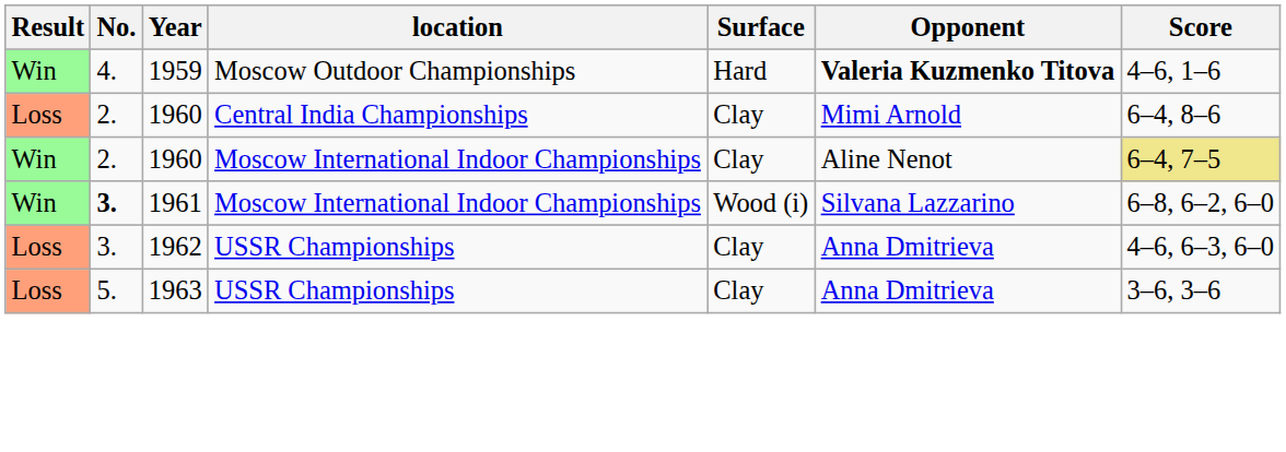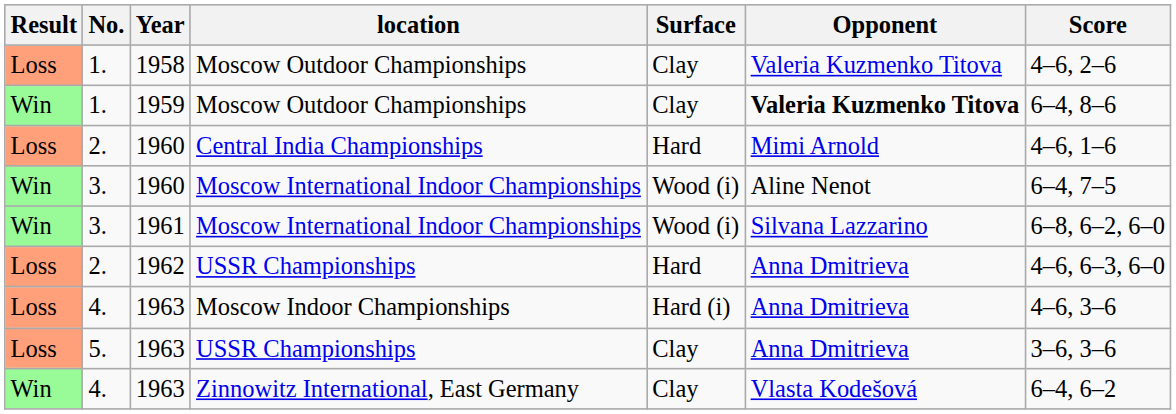 <table class="sortable wikitable" style="font-size:95%">
 <tr>
 <th>Result</th>
 <th>No.</th>
 <th>Year</th>
 <th>location</th>
 <th>Surface</th>
 <th>Opponent</th>
 <th>Score</th>
 </tr>
 <tr>
+<td style="background:#ffa07a;">Loss</td>
+<td>1.</td>
+<td>1958</td>
+<td>Moscow Outdoor Championships</td>
+<td>Clay</td>
+<td> <a href='#'>Valeria Kuzmenko Titova</a></td>
+<td>4–6, 2–6</td>
+</tr>
+<tr>
 <td style="background:#98fb98;">Win</td>
-<td>4.</td>
+<td>1.</td>
 <td>1959</td>
 <td>Moscow Outdoor Championships</td>
-<td>Hard</td>
+<td>Clay</td>
 <td><strong> Valeria Kuzmenko Titova</strong></td>
-<td>4–6, 1–6</td>
+<td>6–4, 8–6</td>
 </tr>
 <tr>
 <td style="background:#ffa07a;">Loss</td>
 <td>2.</td>
 <td>1960</td>
 <td><a href='#'>Central India Championships</a></td>
-<td>Clay</td>
+<td>Hard</td>
 <td> <a href='#'>Mimi Arnold</a></td>
-<td>6–4, 8–6</td>
+<td>4–6, 1–6</td>
 </tr>
 <tr>
 <td style="background:#98fb98;">Win</td>
-<td>2.</td>
+<td>3.</td>
 <td>1960</td>
 <td><a href='#'>Moscow International Indoor Championships</a></td>
-<td>Clay</td>
+<td>Wood (i)</td>
 <td> Aline Nenot</td>
-<td style="background: khaki;">6–4, 7–5</td>
+<td>6–4, 7–5</td>
 </tr>
 <tr>
 <td style="background:#98fb98;">Win</td>
-<td><strong>3.</strong></td>
+<td>3.</td>
 <td>1961</td>
 <td><a href='#'>Moscow International Indoor Championships</a></td>
 <td>Wood (i)</td>
 <td> <a href='#'>Silvana Lazzarino</a></td>
 <td>6–8, 6–2, 6–0</td>
 </tr>
 <tr>
 <td style="background:#ffa07a;">Loss</td>
-<td>3.</td>
+<td>2.</td>
 <td>1962</td>
 <td><a href='#'>USSR Championships</a></td>
-<td>Clay</td>
+<td>Hard</td>
 <td> <a href='#'>Anna Dmitrieva</a></td>
 <td>4–6, 6–3, 6–0</td>
+</tr>
+<tr>
+<td style="background:#ffa07a;">Loss</td>
+<td>4.</td>
+<td>1963</td>
+<td>Moscow Indoor Championships</td>
+<td>Hard (i)</td>
+<td> <a href='#'>Anna Dmitrieva</a></td>
+<td>4–6, 3–6</td>
 </tr>
 <tr>
 <td style="background:#ffa07a;">Loss</td>
 <td>5.</td>
 <td>1963</td>
 <td><a href='#'>USSR Championships</a></td>
 <td>Clay</td>
 <td> <a href='#'>Anna Dmitrieva</a></td>
 <td>3–6, 3–6</td>
 </tr>
+<tr>
+<td style="background:#98fb98;">Win</td>
+<td>4.</td>
+<td>1963</td>
+<td><a href='#'>Zinnowitz International</a>, East Germany</td>
+<td>Clay</td>
+<td> <a href='#'>Vlasta Kodešová</a></td>
+<td>6–4, 6–2</td>
+</tr>
 </table>
